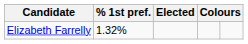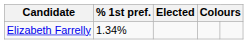 <table class="wikitable">
 <tr>
 <th>Candidate</th>
 <th>% 1st pref.</th>
 <th>Elected</th>
 <th colspan="2">Colours</th>
 </tr>
 <tr>
 <td><a href='#'>Elizabeth Farrelly</a></td>
-<td>1.32%</td>
+<td>1.34%</td>
 <td></td>
 <td>  </td>
 <td></td>
 </tr>
 </table>
